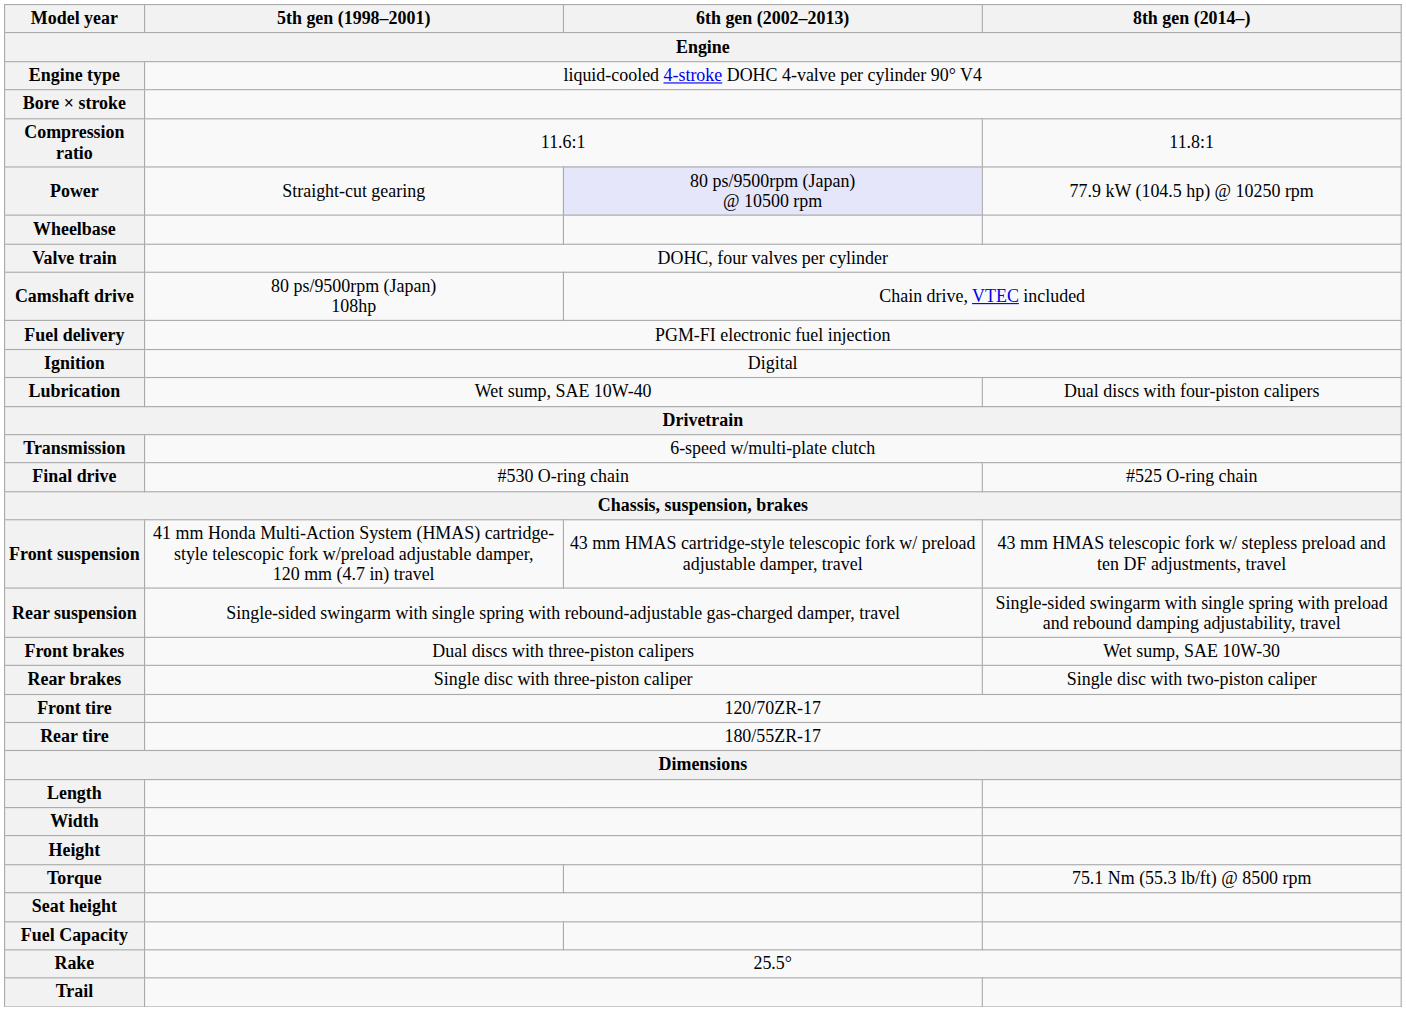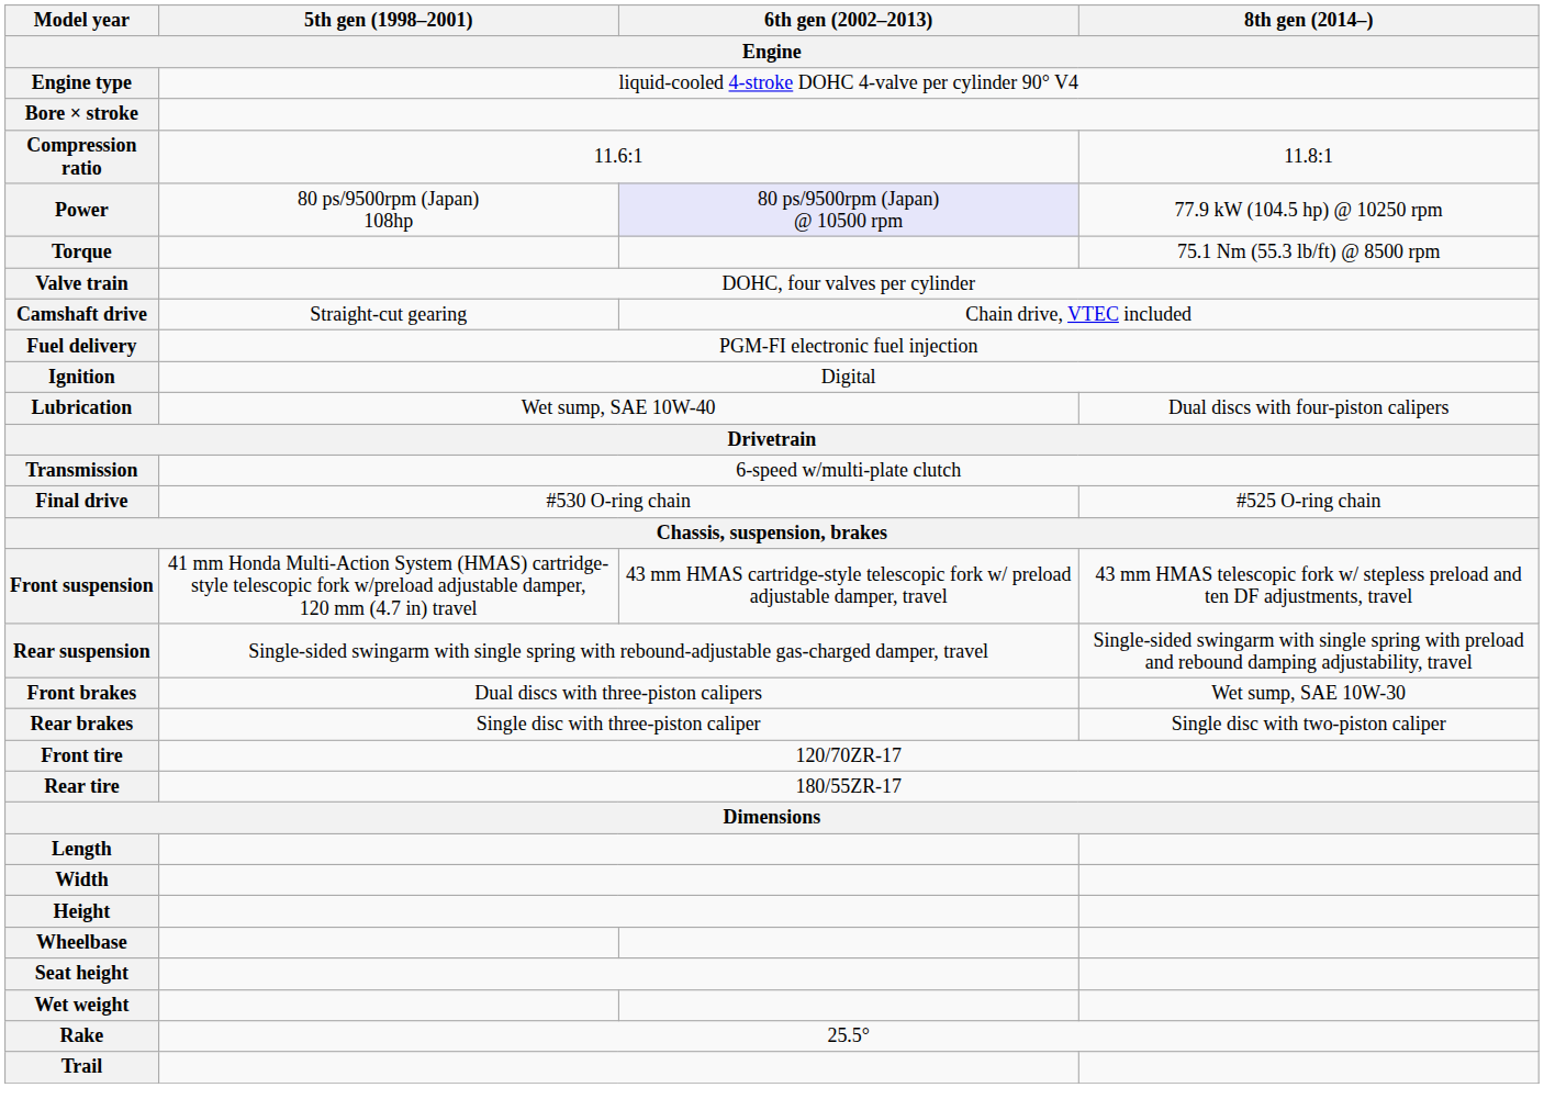 <table class="wikitable" style="text-align:center;">
 <tr>
 <th width="10%">Model year</th>
 <th width="30%">5th gen (1998–2001)</th>
 <th width="30%">6th gen (2002–2013)</th>
 <th width="30%">8th gen (2014–)</th>
 </tr>
 <tr>
 <th colspan="4">Engine</th>
 </tr>
 <tr>
 <th>Engine type</th>
 <td colspan="3"> liquid-cooled <a href='#'>4-stroke</a> DOHC 4-valve per cylinder 90° V4</td>
 </tr>
 <tr>
 <th>Bore × stroke</th>
 <td colspan="3"></td>
 </tr>
 <tr>
 <th>Compression ratio</th>
 <td colspan="2">11.6:1</td>
 <td colspan="1">11.8:1</td>
 </tr>
 <tr>
 <th>Power</th>
-<td colspan="1">Straight-cut gearing</td>
+<td colspan="1">80 ps/9500rpm (Japan)<br>108hp</td>
 <td colspan="1" style="background: lavender;">80 ps/9500rpm (Japan)<br> @ 10500 rpm</td>
 <td colspan="1">77.9 kW (104.5 hp) @ 10250 rpm</td>
 </tr>
 <tr>
-<th>Wheelbase</th>
+<th>Torque</th>
 <td colspan="1"></td>
 <td colspan="1"></td>
-<td colspan="1"></td>
+<td colspan="1">75.1 Nm (55.3 lb/ft) @ 8500 rpm</td>
 </tr>
 <tr>
 <th>Valve train</th>
 <td colspan="3">DOHC, four valves per cylinder</td>
 </tr>
 <tr>
 <th>Camshaft drive</th>
-<td colspan="1">80 ps/9500rpm (Japan)<br>108hp</td>
+<td colspan="1">Straight-cut gearing</td>
 <td colspan="2">Chain drive, <a href='#'>VTEC</a> included</td>
 </tr>
 <tr>
 <th>Fuel delivery</th>
 <td colspan="3">PGM-FI electronic fuel injection</td>
 </tr>
 <tr>
 <th>Ignition</th>
 <td colspan="3">Digital</td>
 </tr>
 <tr>
 <th>Lubrication</th>
 <td colspan="2">Wet sump, SAE 10W-40</td>
 <td colspan="1">Dual  discs with four-piston calipers</td>
 </tr>
 <tr>
 <th colspan="4">Drivetrain</th>
 </tr>
 <tr>
 <th>Transmission</th>
 <td colspan="3">6-speed w/multi-plate clutch</td>
 </tr>
 <tr>
 <th>Final drive</th>
 <td colspan="2">#530 O-ring chain</td>
 <td colspan="1">#525 O-ring chain</td>
 </tr>
 <tr>
 <th colspan="4">Chassis, suspension, brakes</th>
 </tr>
 <tr>
 <th>Front suspension</th>
 <td colspan="1">41 mm Honda Multi-Action System (HMAS) cartridge-style telescopic fork w/preload adjustable damper, 120 mm (4.7 in) travel</td>
 <td colspan="1">43 mm HMAS cartridge-style telescopic fork w/ preload adjustable damper,  travel</td>
 <td colspan="1">43 mm HMAS telescopic fork w/ stepless preload and ten DF adjustments,  travel</td>
 </tr>
 <tr>
 <th>Rear suspension</th>
 <td colspan="2">Single-sided swingarm with single spring with rebound-adjustable gas-charged damper,  travel</td>
 <td colspan="1">Single-sided swingarm with single spring with preload and rebound damping adjustability,  travel</td>
 </tr>
 <tr>
 <th>Front brakes</th>
 <td colspan="2">Dual  discs with three-piston calipers</td>
 <td colspan="1">Wet sump, SAE 10W-30</td>
 </tr>
 <tr>
 <th>Rear brakes</th>
 <td colspan="2">Single  disc with three-piston caliper</td>
 <td colspan="1">Single  disc with two-piston caliper</td>
 </tr>
 <tr>
 <th>Front tire</th>
 <td colspan="3">120/70ZR-17</td>
 </tr>
 <tr>
 <th>Rear tire</th>
 <td colspan="3">180/55ZR-17</td>
 </tr>
 <tr>
 <th colspan="4">Dimensions</th>
 </tr>
 <tr>
 <th>Length</th>
 <td colspan="2"></td>
 <td colspan="1"></td>
 </tr>
 <tr>
 <th>Width</th>
 <td colspan="2"></td>
 <td colspan="1"></td>
 </tr>
 <tr>
 <th>Height</th>
 <td colspan="2"></td>
 <td colspan="1"></td>
 </tr>
 <tr>
-<th>Torque</th>
+<th>Wheelbase</th>
 <td colspan="1"></td>
 <td colspan="1"></td>
-<td colspan="1">75.1 Nm (55.3 lb/ft) @ 8500 rpm</td>
+<td colspan="1"></td>
 </tr>
 <tr>
 <th>Seat height</th>
 <td colspan="2"></td>
 <td colspan="1"></td>
 </tr>
 <tr>
-<th>Fuel Capacity</th>
+<th>Wet weight</th>
 <td colspan="1"></td>
 <td colspan="1"></td>
 <td colspan="1"></td>
 </tr>
 <tr>
 <th>Rake</th>
 <td colspan="3">25.5°</td>
 </tr>
 <tr>
 <th>Trail</th>
 <td colspan="2"></td>
 <td colspan="1"></td>
 </tr>
 </table>
